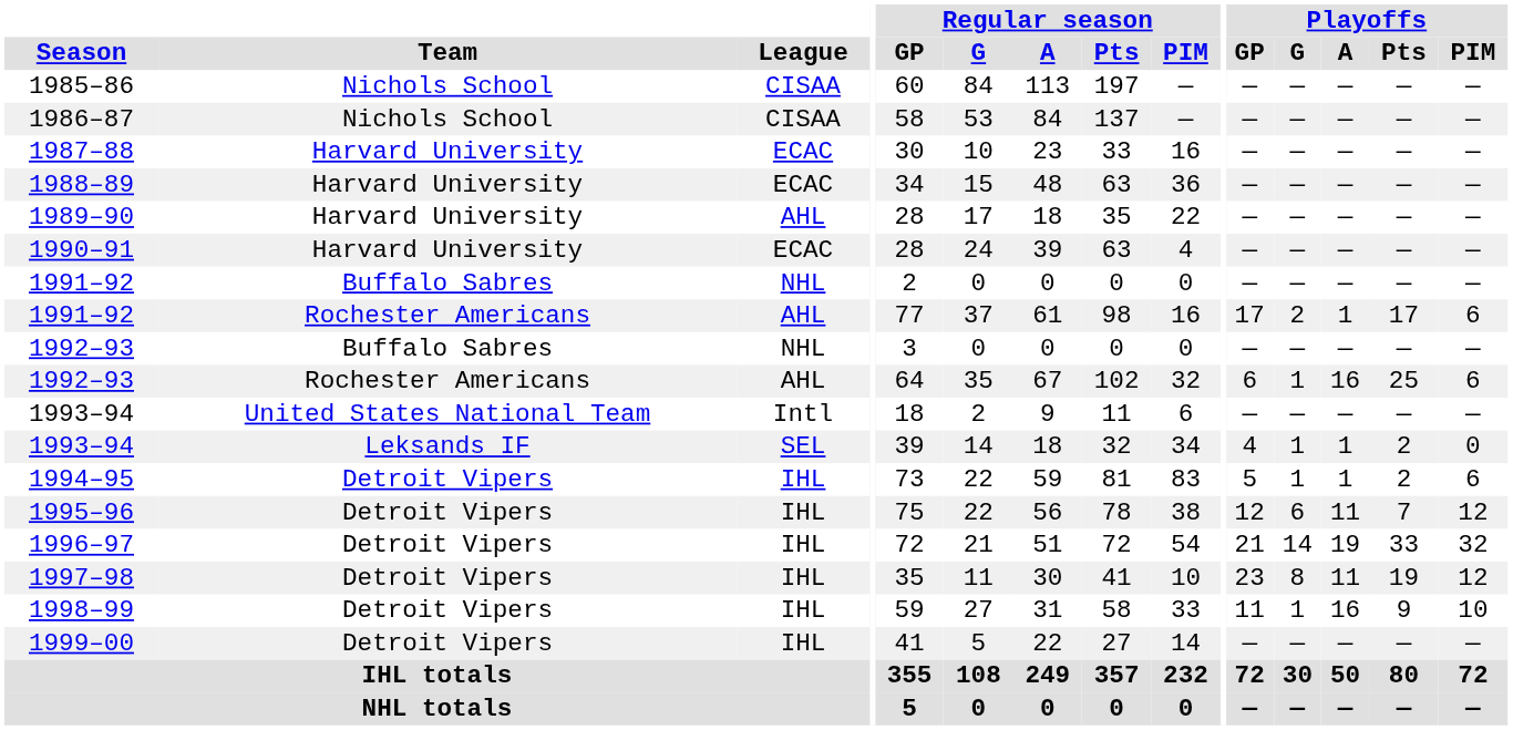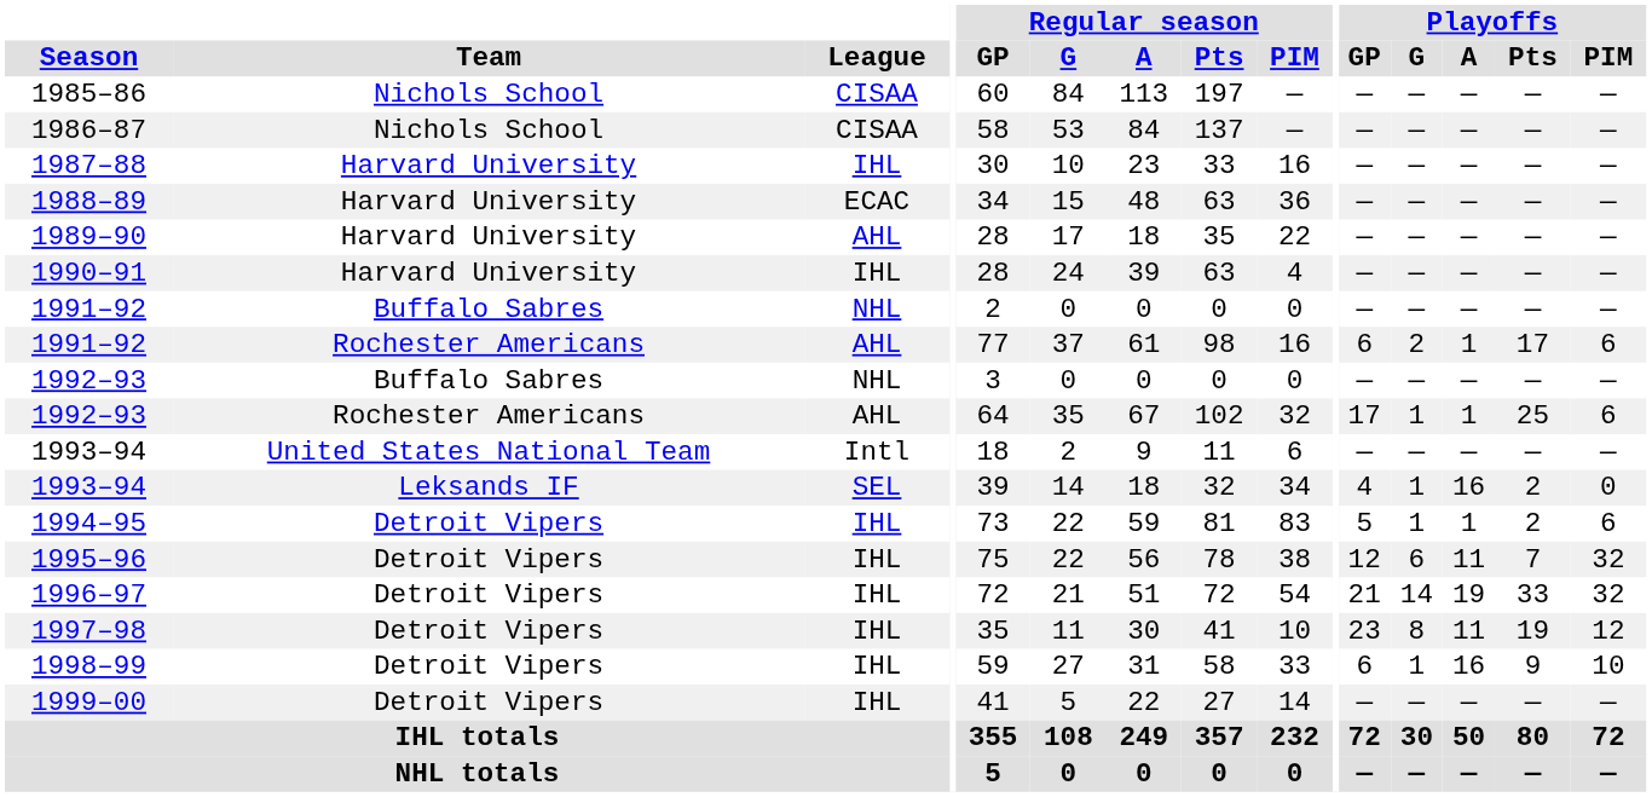 <table border="0" cellpadding="1" cellspacing="0" style="text-align:center; width:60em">
 <tr bgcolor="#e0e0e0">
 <th colspan="3" bgcolor="#ffffff"></th>
 <th rowspan="100" bgcolor="#ffffff"></th>
 <th colspan="5"><a href='#'>Regular season</a></th>
 <th rowspan="100" bgcolor="#ffffff"></th>
 <th colspan="5"><a href='#'>Playoffs</a></th>
 </tr>
 <tr bgcolor="#e0e0e0">
 <th><a href='#'>Season</a></th>
 <th>Team</th>
 <th>League</th>
 <th>GP</th>
 <th><a href='#'>G</a></th>
 <th><a href='#'>A</a></th>
 <th><a href='#'>Pts</a></th>
 <th><a href='#'>PIM</a></th>
 <th>GP</th>
 <th>G</th>
 <th>A</th>
 <th>Pts</th>
 <th>PIM</th>
 </tr>
 <tr>
 <td>1985–86</td>
 <td><a href='#'>Nichols School</a></td>
 <td><a href='#'>CISAA</a></td>
 <td>60</td>
 <td>84</td>
 <td>113</td>
 <td>197</td>
 <td>—</td>
 <td>—</td>
 <td>—</td>
 <td>—</td>
 <td>—</td>
 <td>—</td>
 </tr>
 <tr bgcolor="#f0f0f0">
 <td>1986–87</td>
 <td>Nichols School</td>
 <td>CISAA</td>
 <td>58</td>
 <td>53</td>
 <td>84</td>
 <td>137</td>
 <td>—</td>
 <td>—</td>
 <td>—</td>
 <td>—</td>
 <td>—</td>
 <td>—</td>
 </tr>
 <tr>
 <td><a href='#'>1987–88</a></td>
 <td><a href='#'>Harvard University</a></td>
-<td><a href='#'>ECAC</a></td>
+<td><a href='#'>IHL</a></td>
 <td>30</td>
 <td>10</td>
 <td>23</td>
 <td>33</td>
 <td>16</td>
 <td>—</td>
 <td>—</td>
 <td>—</td>
 <td>—</td>
 <td>—</td>
 </tr>
 <tr bgcolor="#f0f0f0">
 <td><a href='#'>1988–89</a></td>
 <td>Harvard University</td>
 <td>ECAC</td>
 <td>34</td>
 <td>15</td>
 <td>48</td>
 <td>63</td>
 <td>36</td>
 <td>—</td>
 <td>—</td>
 <td>—</td>
 <td>—</td>
 <td>—</td>
 </tr>
 <tr>
 <td><a href='#'>1989–90</a></td>
 <td>Harvard University</td>
 <td><a href='#'>AHL</a></td>
 <td>28</td>
 <td>17</td>
 <td>18</td>
 <td>35</td>
 <td>22</td>
 <td>—</td>
 <td>—</td>
 <td>—</td>
 <td>—</td>
 <td>—</td>
 </tr>
 <tr bgcolor="#f0f0f0">
 <td><a href='#'>1990–91</a></td>
 <td>Harvard University</td>
-<td>ECAC</td>
+<td>IHL</td>
 <td>28</td>
 <td>24</td>
 <td>39</td>
 <td>63</td>
 <td>4</td>
 <td>—</td>
 <td>—</td>
 <td>—</td>
 <td>—</td>
 <td>—</td>
 </tr>
 <tr>
 <td><a href='#'>1991–92</a></td>
 <td><a href='#'>Buffalo Sabres</a></td>
 <td><a href='#'>NHL</a></td>
 <td>2</td>
 <td>0</td>
 <td>0</td>
 <td>0</td>
 <td>0</td>
 <td>—</td>
 <td>—</td>
 <td>—</td>
 <td>—</td>
 <td>—</td>
 </tr>
 <tr bgcolor="#f0f0f0">
 <td><a href='#'>1991–92</a></td>
 <td><a href='#'>Rochester Americans</a></td>
 <td><a href='#'>AHL</a></td>
 <td>77</td>
 <td>37</td>
 <td>61</td>
 <td>98</td>
 <td>16</td>
-<td>17</td>
+<td>6</td>
 <td>2</td>
 <td>1</td>
 <td>17</td>
 <td>6</td>
 </tr>
 <tr>
 <td><a href='#'>1992–93</a></td>
 <td>Buffalo Sabres</td>
 <td>NHL</td>
 <td>3</td>
 <td>0</td>
 <td>0</td>
 <td>0</td>
 <td>0</td>
 <td>—</td>
 <td>—</td>
 <td>—</td>
 <td>—</td>
 <td>—</td>
 </tr>
 <tr bgcolor="#f0f0f0">
 <td><a href='#'>1992–93</a></td>
 <td>Rochester Americans</td>
 <td>AHL</td>
 <td>64</td>
 <td>35</td>
 <td>67</td>
 <td>102</td>
 <td>32</td>
-<td>6</td>
+<td>17</td>
 <td>1</td>
-<td>16</td>
+<td>1</td>
 <td>25</td>
 <td>6</td>
 </tr>
 <tr>
 <td>1993–94</td>
 <td><a href='#'>United States National Team</a></td>
 <td>Intl</td>
 <td>18</td>
 <td>2</td>
 <td>9</td>
 <td>11</td>
 <td>6</td>
 <td>—</td>
 <td>—</td>
 <td>—</td>
 <td>—</td>
 <td>—</td>
 </tr>
 <tr bgcolor="#f0f0f0">
 <td><a href='#'>1993–94</a></td>
 <td><a href='#'>Leksands IF</a></td>
 <td><a href='#'>SEL</a></td>
 <td>39</td>
 <td>14</td>
 <td>18</td>
 <td>32</td>
 <td>34</td>
 <td>4</td>
 <td>1</td>
-<td>1</td>
+<td>16</td>
 <td>2</td>
 <td>0</td>
 </tr>
 <tr>
 <td><a href='#'>1994–95</a></td>
 <td><a href='#'>Detroit Vipers</a></td>
 <td><a href='#'>IHL</a></td>
 <td>73</td>
 <td>22</td>
 <td>59</td>
 <td>81</td>
 <td>83</td>
 <td>5</td>
 <td>1</td>
 <td>1</td>
 <td>2</td>
 <td>6</td>
 </tr>
 <tr bgcolor="#f0f0f0">
 <td><a href='#'>1995–96</a></td>
 <td>Detroit Vipers</td>
 <td>IHL</td>
 <td>75</td>
 <td>22</td>
 <td>56</td>
 <td>78</td>
 <td>38</td>
 <td>12</td>
 <td>6</td>
 <td>11</td>
 <td>7</td>
-<td>12</td>
+<td>32</td>
 </tr>
 <tr>
 <td><a href='#'>1996–97</a></td>
 <td>Detroit Vipers</td>
 <td>IHL</td>
 <td>72</td>
 <td>21</td>
 <td>51</td>
 <td>72</td>
 <td>54</td>
 <td>21</td>
 <td>14</td>
 <td>19</td>
 <td>33</td>
 <td>32</td>
 </tr>
 <tr bgcolor="#f0f0f0">
 <td><a href='#'>1997–98</a></td>
 <td>Detroit Vipers</td>
 <td>IHL</td>
 <td>35</td>
 <td>11</td>
 <td>30</td>
 <td>41</td>
 <td>10</td>
 <td>23</td>
 <td>8</td>
 <td>11</td>
 <td>19</td>
 <td>12</td>
 </tr>
 <tr>
 <td><a href='#'>1998–99</a></td>
 <td>Detroit Vipers</td>
 <td>IHL</td>
 <td>59</td>
 <td>27</td>
 <td>31</td>
 <td>58</td>
 <td>33</td>
-<td>11</td>
+<td>6</td>
 <td>1</td>
 <td>16</td>
 <td>9</td>
 <td>10</td>
 </tr>
 <tr bgcolor="#f0f0f0">
 <td><a href='#'>1999–00</a></td>
 <td>Detroit Vipers</td>
 <td>IHL</td>
 <td>41</td>
 <td>5</td>
 <td>22</td>
 <td>27</td>
 <td>14</td>
 <td>—</td>
 <td>—</td>
 <td>—</td>
 <td>—</td>
 <td>—</td>
 </tr>
 <tr bgcolor="#e0e0e0">
 <th colspan="3">IHL totals</th>
 <th>355</th>
 <th>108</th>
 <th>249</th>
 <th>357</th>
 <th>232</th>
 <th>72</th>
 <th>30</th>
 <th>50</th>
 <th>80</th>
 <th>72</th>
 </tr>
 <tr bgcolor="#e0e0e0">
 <th colspan="3">NHL totals</th>
 <th>5</th>
 <th>0</th>
 <th>0</th>
 <th>0</th>
 <th>0</th>
 <th>—</th>
 <th>—</th>
 <th>—</th>
 <th>—</th>
 <th>—</th>
 </tr>
 </table>
